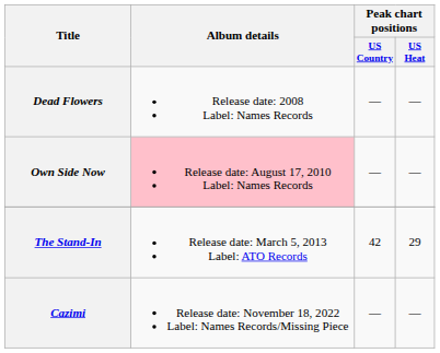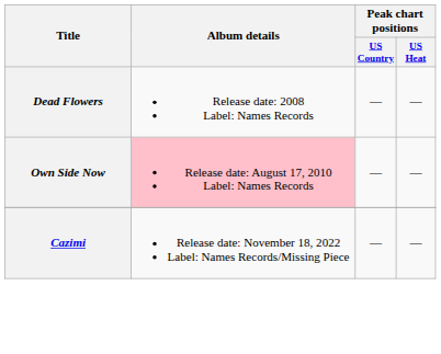 <table class="wikitable plainrowheaders" style="text-align:center;">
 <tr>
 <th rowspan="2" style="width:10em;">Title</th>
 <th rowspan="2" style="width:18em;">Album details</th>
 <th colspan="2">Peak chart<br>positions</th>
 </tr>
 <tr style="font-size:smaller;">
 <th width="45"><a href='#'>US Country</a></th>
 <th width="45"><a href='#'>US Heat</a></th>
 </tr>
 <tr>
 <th scope="row"><em>Dead Flowers</em></th>
 <td><br><ul><li>Release date: 2008</li><li>Label: Names Records</li></ul></td>
 <td>—</td>
 <td>—</td>
 </tr>
 <tr>
 <th scope="row"><em>Own Side Now</em></th>
 <td style="background: pink;"><br><ul><li>Release date: August 17, 2010</li><li>Label: Names Records</li></ul></td>
 <td>—</td>
 <td>—</td>
 </tr>
 <tr>
 </tr>
 <tr>
-<th scope="row"><em><a href='#'>The Stand-In</a></em></th>
-<td><br><ul><li>Release date: March 5, 2013</li><li>Label: <a href='#'>ATO Records</a></li></ul></td>
-<td>42</td>
-<td>29</td>
-</tr>
-<tr>
 <th scope="row"><em><a href='#'>Cazimi</a></em></th>
 <td><br><ul><li>Release date: November 18, 2022</li><li>Label: Names Records/Missing Piece</li></ul></td>
 <td>—</td>
 <td>—</td>
 </tr>
 </table>
